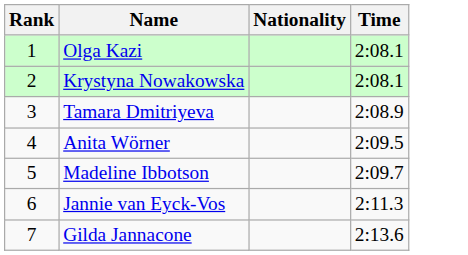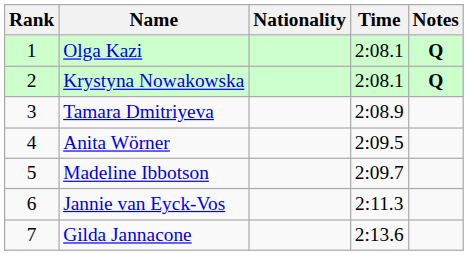 <table class="wikitable sortable" style="text-align:center">
 <tr>
 <th>Rank</th>
 <th>Name</th>
 <th>Nationality</th>
 <th>Time</th>
+<th>Notes</th>
 </tr>
 <tr bgcolor=ccffcc>
 <td>1</td>
 <td align=left><a href='#'>Olga Kazi</a></td>
 <td align=left></td>
 <td>2:08.1</td>
+<td><strong>Q</strong></td>
 </tr>
 <tr bgcolor=ccffcc>
 <td>2</td>
 <td align=left><a href='#'>Krystyna Nowakowska</a></td>
 <td align=left></td>
 <td>2:08.1</td>
+<td><strong>Q</strong></td>
 </tr>
 <tr>
 <td>3</td>
 <td align=left><a href='#'>Tamara Dmitriyeva</a></td>
 <td align=left></td>
 <td>2:08.9</td>
+<td></td>
 </tr>
 <tr>
 <td>4</td>
 <td align=left><a href='#'>Anita Wörner</a></td>
 <td align=left></td>
 <td>2:09.5</td>
+<td></td>
 </tr>
 <tr>
 <td>5</td>
 <td align=left><a href='#'>Madeline Ibbotson</a></td>
 <td align=left></td>
 <td>2:09.7</td>
+<td></td>
 </tr>
 <tr>
 <td>6</td>
 <td align=left><a href='#'>Jannie van Eyck-Vos</a></td>
 <td align=left></td>
 <td>2:11.3</td>
+<td></td>
 </tr>
 <tr>
 <td>7</td>
 <td align=left><a href='#'>Gilda Jannacone</a></td>
 <td align=left></td>
 <td>2:13.6</td>
+<td></td>
 </tr>
 </table>
